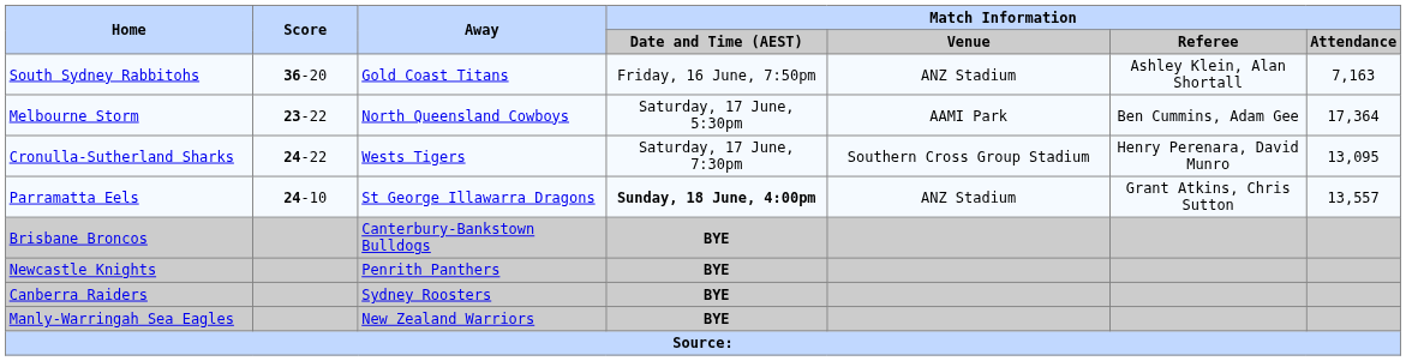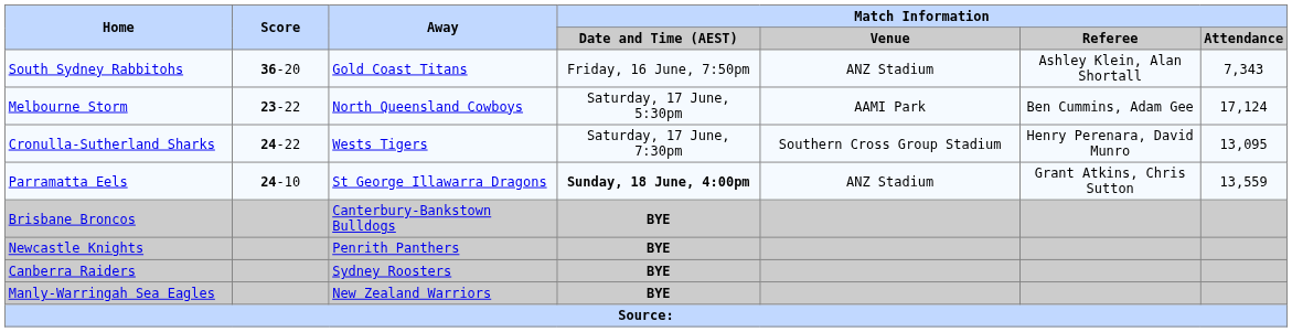 <table border=1 style="border-collapse:collapse;  text-align:center;" cellpadding=3 cellspacing=0 width=100%>
 <tr bgcolor=#C1D8FF>
 <th rowspan=2 width=19%>Home</th>
 <th rowspan=2 width=8%>Score</th>
 <th rowspan=2 width=19%>Away</th>
 <th colspan=6>Match Information</th>
 </tr>
 <tr bgcolor=#CCCCCC>
 <th width=17%>Date and Time (AEST)</th>
 <th width=22%>Venue</th>
 <th width=50%>Referee</th>
 <th width=7%>Attendance</th>
 </tr>
 <tr style="text-align:center; background:#f5faff;">
 <td align="left"> <a href='#'>South Sydney Rabbitohs</a></td>
 <td><strong>36</strong>-20</td>
 <td align="left"> <a href='#'>Gold Coast Titans</a></td>
 <td>Friday, 16 June, 7:50pm</td>
 <td>ANZ Stadium</td>
 <td>Ashley Klein, Alan Shortall</td>
-<td>7,163</td>
+<td>7,343</td>
 </tr>
 <tr style="text-align:center; background:#f5faff;">
 <td align="left"> <a href='#'>Melbourne Storm</a></td>
 <td><strong>23</strong>-22</td>
 <td align="left"> <a href='#'>North Queensland Cowboys</a></td>
 <td>Saturday, 17 June, 5:30pm</td>
 <td>AAMI Park</td>
 <td>Ben Cummins, Adam Gee</td>
-<td>17,364</td>
+<td>17,124</td>
 </tr>
 <tr style="text-align:center; background:#f5faff;">
 <td align="left"> <a href='#'>Cronulla-Sutherland Sharks</a></td>
 <td><strong>24</strong>-22</td>
 <td align="left"> <a href='#'>Wests Tigers</a></td>
 <td>Saturday, 17 June, 7:30pm</td>
 <td>Southern Cross Group Stadium</td>
 <td>Henry Perenara, David Munro</td>
 <td>13,095</td>
 </tr>
 <tr style="text-align:center; background:#f5faff;">
 <td align="left"> <a href='#'>Parramatta Eels</a></td>
 <td><strong>24</strong>-10</td>
 <td align="left"> <a href='#'>St George Illawarra Dragons</a></td>
 <td><strong>Sunday, 18 June, 4:00pm</strong></td>
 <td>ANZ Stadium</td>
 <td>Grant Atkins, Chris Sutton</td>
-<td>13,557</td>
+<td>13,559</td>
 </tr>
 <tr style="text-align:center; background:#CCCCCC;">
 <td align="left"><a href='#'>Brisbane Broncos</a></td>
 <td></td>
 <td align="left"><a href='#'>Canterbury-Bankstown Bulldogs</a></td>
 <td><strong>BYE</strong></td>
 <td></td>
 <td></td>
 <td></td>
 </tr>
 <tr style="text-align:center; background:#CCCCCC;">
 <td align="left"> <a href='#'>Newcastle Knights</a></td>
 <td></td>
 <td align="left"> <a href='#'>Penrith Panthers</a></td>
 <td><strong>BYE</strong></td>
 <td></td>
 <td></td>
 <td></td>
 </tr>
 <tr style="text-align:center; background:#CCCCCC;">
 <td align="left"> <a href='#'>Canberra Raiders</a></td>
 <td></td>
 <td align="left"> <a href='#'>Sydney Roosters</a></td>
 <td><strong>BYE</strong></td>
 <td></td>
 <td></td>
 <td></td>
 </tr>
 <tr style="text-align:center; background:#CCCCCC;">
 <td align="left"> <a href='#'>Manly-Warringah Sea Eagles</a></td>
 <td></td>
 <td align="left"> <a href='#'>New Zealand Warriors</a></td>
 <td><strong>BYE</strong></td>
 <td></td>
 <td></td>
 <td></td>
 </tr>
 <tr style="background:#c1d8ff;">
 <th colspan=7>Source:</th>
 </tr>
 </table>
